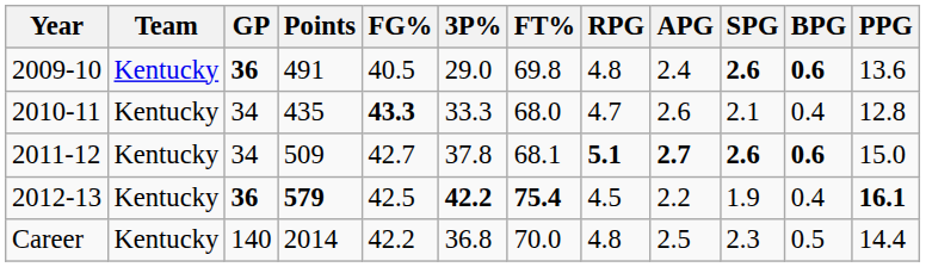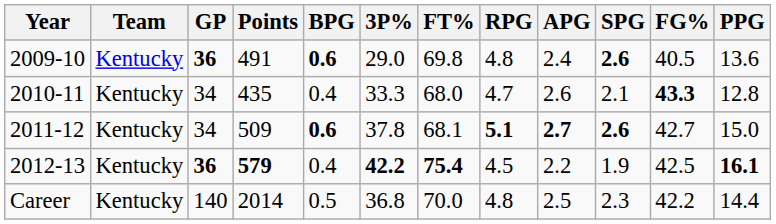 <table class="wikitable">
 <tr>
 <th>Year</th>
 <th>Team</th>
 <th>GP</th>
 <th>Points</th>
-<th>FG%</th>
+<th>BPG</th>
 <th>3P%</th>
 <th>FT%</th>
 <th>RPG</th>
 <th>APG</th>
 <th>SPG</th>
-<th>BPG</th>
+<th>FG%</th>
 <th>PPG</th>
 </tr>
 <tr>
 <td>2009-10</td>
 <td><a href='#'>Kentucky</a></td>
 <td><strong>36</strong></td>
 <td>491</td>
-<td>40.5</td>
+<td><strong>0.6</strong></td>
 <td>29.0</td>
 <td>69.8</td>
 <td>4.8</td>
 <td>2.4</td>
 <td><strong>2.6</strong></td>
-<td><strong>0.6</strong></td>
+<td>40.5</td>
 <td>13.6</td>
 </tr>
 <tr>
 <td>2010-11</td>
 <td>Kentucky</td>
 <td>34</td>
 <td>435</td>
-<td><strong>43.3</strong></td>
+<td>0.4</td>
 <td>33.3</td>
 <td>68.0</td>
 <td>4.7</td>
 <td>2.6</td>
 <td>2.1</td>
-<td>0.4</td>
+<td><strong>43.3</strong></td>
 <td>12.8</td>
 </tr>
 <tr>
 <td>2011-12</td>
 <td>Kentucky</td>
 <td>34</td>
 <td>509</td>
-<td>42.7</td>
+<td><strong>0.6</strong></td>
 <td>37.8</td>
 <td>68.1</td>
 <td><strong>5.1</strong></td>
 <td><strong>2.7</strong></td>
 <td><strong>2.6</strong></td>
-<td><strong>0.6</strong></td>
+<td>42.7</td>
 <td>15.0</td>
 </tr>
 <tr>
 <td>2012-13</td>
 <td>Kentucky</td>
 <td><strong>36</strong></td>
 <td><strong>579</strong></td>
-<td>42.5</td>
+<td>0.4</td>
 <td><strong>42.2</strong></td>
 <td><strong>75.4</strong></td>
 <td>4.5</td>
 <td>2.2</td>
 <td>1.9</td>
-<td>0.4</td>
+<td>42.5</td>
 <td><strong>16.1</strong></td>
 </tr>
 <tr>
 <td>Career</td>
 <td>Kentucky</td>
 <td>140</td>
 <td>2014</td>
-<td>42.2</td>
+<td>0.5</td>
 <td>36.8</td>
 <td>70.0</td>
 <td>4.8</td>
 <td>2.5</td>
 <td>2.3</td>
-<td>0.5</td>
+<td>42.2</td>
 <td>14.4</td>
 </tr>
 </table>
